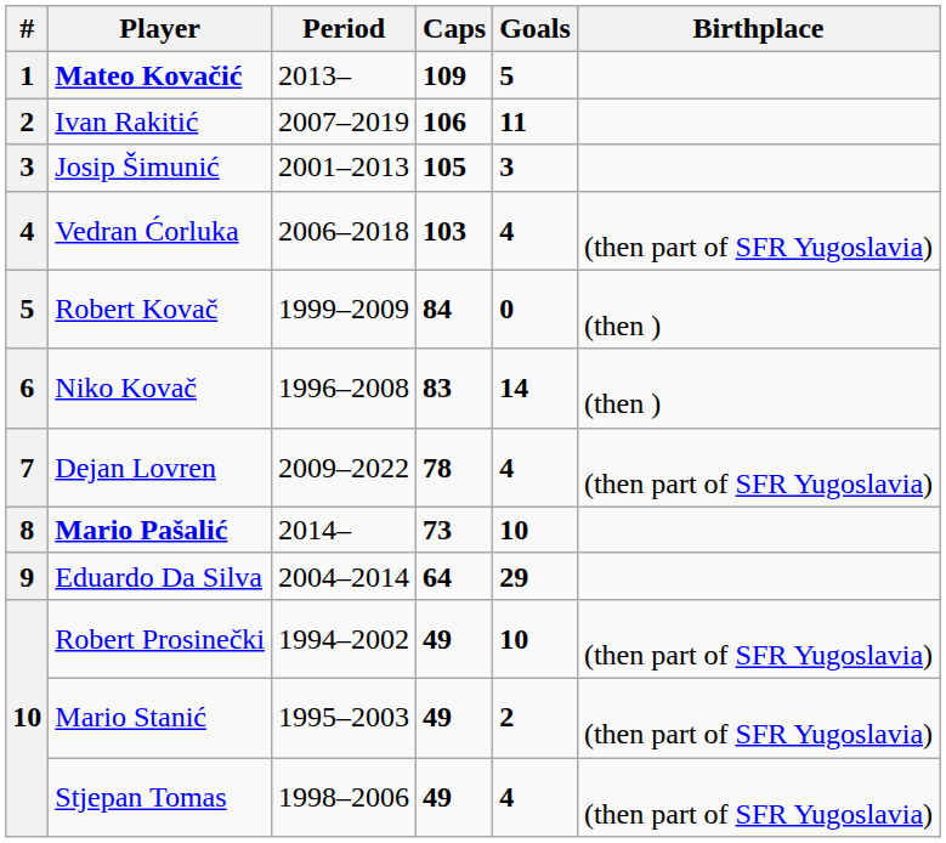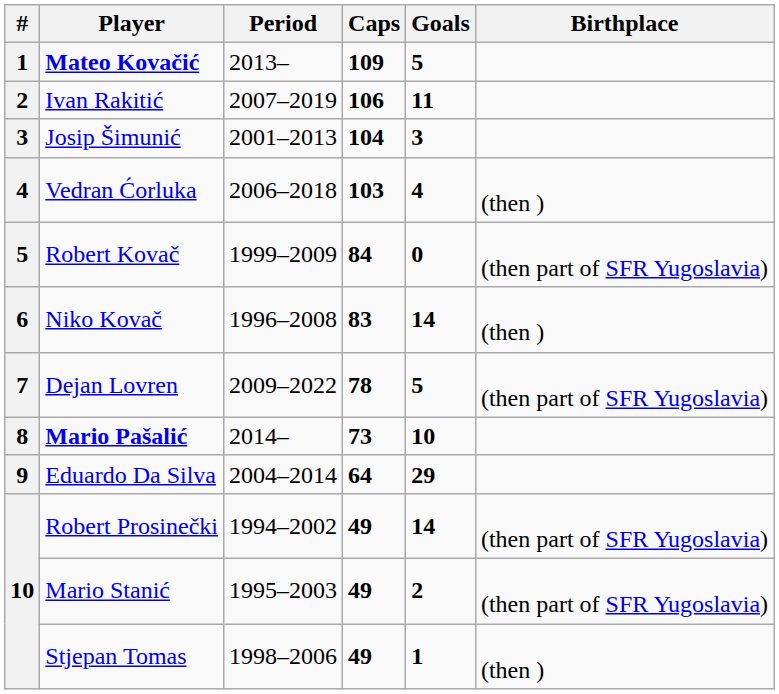 <table class="wikitable sortable">
 <tr>
 <th>#</th>
 <th>Player</th>
 <th>Period</th>
 <th>Caps</th>
 <th>Goals</th>
 <th>Birthplace</th>
 </tr>
 <tr>
 <th>1</th>
 <td><strong><a href='#'>Mateo Kovačić</a></strong></td>
 <td>2013–</td>
 <td><strong>109</strong></td>
 <td><strong>5</strong></td>
 <td></td>
 </tr>
 <tr>
 <th>2</th>
 <td><a href='#'>Ivan Rakitić</a></td>
 <td>2007–2019</td>
 <td><strong>106</strong></td>
 <td><strong>11</strong></td>
 <td></td>
 </tr>
 <tr>
 <th>3</th>
 <td><a href='#'>Josip Šimunić</a></td>
 <td>2001–2013</td>
-<td><strong>105</strong></td>
+<td><strong>104</strong></td>
 <td><strong>3</strong></td>
 <td></td>
 </tr>
 <tr>
 <th>4</th>
 <td><a href='#'>Vedran Ćorluka</a></td>
 <td>2006–2018</td>
 <td><strong>103</strong></td>
 <td><strong>4</strong></td>
-<td> <br>(then part of  <a href='#'>SFR Yugoslavia</a>)</td>
+<td> <br>(then )</td>
 </tr>
 <tr>
 <th>5</th>
 <td><a href='#'>Robert Kovač</a></td>
 <td>1999–2009</td>
 <td><strong>84</strong></td>
 <td><strong>0</strong></td>
-<td> <br>(then )</td>
+<td> <br>(then part of  <a href='#'>SFR Yugoslavia</a>)</td>
 </tr>
 <tr>
 <th>6</th>
 <td><a href='#'>Niko Kovač</a></td>
 <td>1996–2008</td>
 <td><strong>83</strong></td>
 <td><strong>14</strong></td>
 <td> <br>(then )</td>
 </tr>
 <tr>
 <th>7</th>
 <td><a href='#'>Dejan Lovren</a></td>
 <td>2009–2022</td>
 <td><strong>78</strong></td>
-<td><strong>4</strong></td>
+<td><strong>5</strong></td>
 <td> <br>(then part of  <a href='#'>SFR Yugoslavia</a>)</td>
 </tr>
 <tr>
 <th>8</th>
 <td><strong><a href='#'>Mario Pašalić</a></strong></td>
 <td>2014–</td>
 <td><strong>73</strong></td>
 <td><strong>10</strong></td>
 <td></td>
 </tr>
 <tr>
 <th>9</th>
 <td><a href='#'>Eduardo Da Silva</a></td>
 <td>2004–2014</td>
 <td><strong>64</strong></td>
 <td><strong>29</strong></td>
 <td></td>
 </tr>
 <tr>
 <th rowspan="3">10</th>
 <td><a href='#'>Robert Prosinečki</a></td>
 <td>1994–2002</td>
 <td><strong>49</strong></td>
-<td><strong>10</strong></td>
+<td><strong>14</strong></td>
 <td> <br>(then part of  <a href='#'>SFR Yugoslavia</a>)</td>
 </tr>
 <tr>
 <td><a href='#'>Mario Stanić</a></td>
 <td>1995–2003</td>
 <td><strong>49</strong></td>
 <td><strong>2</strong></td>
 <td> <br>(then part of  <a href='#'>SFR Yugoslavia</a>)</td>
 </tr>
 <tr>
 <td><a href='#'>Stjepan Tomas</a></td>
 <td>1998–2006</td>
 <td><strong>49</strong></td>
-<td><strong>4</strong></td>
-<td> <br>(then part of  <a href='#'>SFR Yugoslavia</a>)</td>
+<td><strong>1</strong></td>
+<td> <br>(then )</td>
 </tr>
 </table>
